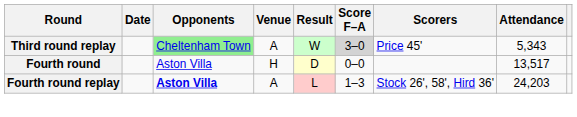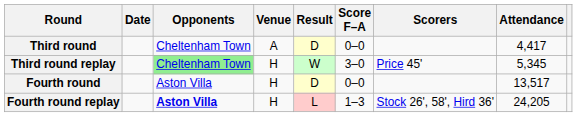 <table class="wikitable plainrowheaders sortable" style="text-align:center">
 <tr>
 <th scope="col">Round</th>
 <th scope="col">Date</th>
 <th scope="col">Opponents</th>
 <th scope="col">Venue</th>
 <th scope="col">Result</th>
 <th scope="col">Score<br>F–A</th>
 <th scope="col" class="unsortable">Scorers</th>
 <th scope="col">Attendance</th>
 <th scope="col" class="unsortable"></th>
 </tr>
 <tr>
+<th scope=row>Third round</th>
+<td align=left></td>
+<td align=left><a href='#'>Cheltenham Town</a></td>
+<td>A</td>
+<td bgcolor="#FFFFCC">D</td>
+<td>0–0</td>
+<td></td>
+<td>4,417</td>
+<td></td>
+</tr>
+<tr>
 <th scope=row>Third round replay</th>
 <td align=left></td>
 <td align=left style="background: lightgreen;"><a href='#'>Cheltenham Town</a></td>
-<td>A</td>
+<td>H</td>
 <td bgcolor="#CCFFCC">W</td>
-<td style="background: lightgrey;">3–0</td>
+<td>3–0</td>
 <td align=left><a href='#'>Price</a> 45'</td>
-<td>5,343</td>
+<td>5,345</td>
 <td></td>
 </tr>
 <tr>
 <th scope=row>Fourth round</th>
 <td align=left></td>
 <td align=left><a href='#'>Aston Villa</a></td>
 <td>H</td>
 <td bgcolor="#FFFFCC">D</td>
 <td>0–0</td>
 <td></td>
 <td>13,517</td>
 <td></td>
 </tr>
 <tr>
 <th scope=row>Fourth round replay</th>
 <td align=left></td>
 <td align=left><strong><a href='#'>Aston Villa</a></strong></td>
-<td>A</td>
+<td>H</td>
 <td bgcolor="#FFCCCC">L</td>
 <td>1–3</td>
 <td align=left><a href='#'>Stock</a> 26', 58', <a href='#'>Hird</a> 36'</td>
-<td>24,203</td>
+<td>24,205</td>
 <td></td>
 </tr>
 </table>
